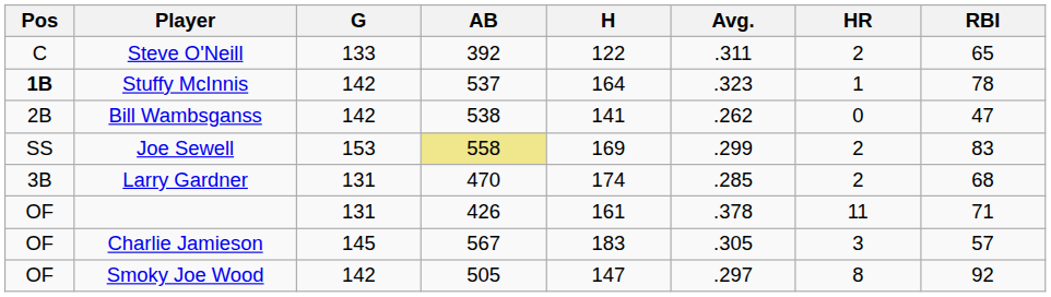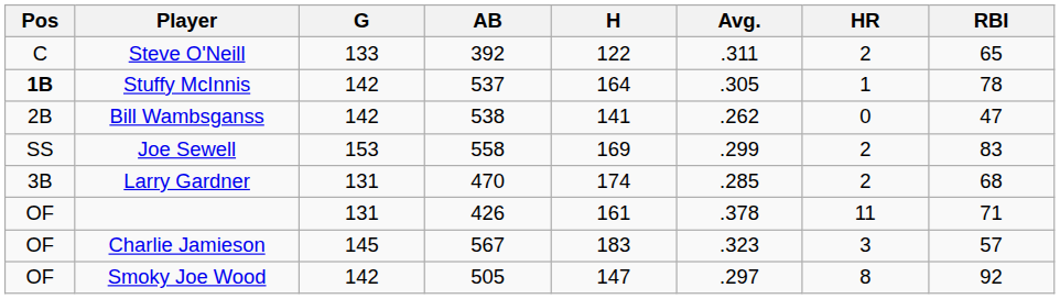 <table class="wikitable sortable">
 <tr>
 <th bgcolor="#DDDDFF" width="5%">Pos</th>
 <th bgcolor="#DDDDFF" width="16%">Player</th>
 <th bgcolor="#DDDDFF" width="9%">G</th>
 <th bgcolor="#DDDDFF" width="9%">AB</th>
 <th bgcolor="#DDDDFF" width="9%">H</th>
 <th bgcolor="#DDDDFF" width="9%">Avg.</th>
 <th bgcolor="#DDDDFF" width="9%">HR</th>
 <th bgcolor="#DDDDFF" width="9%">RBI</th>
 </tr>
 <tr align="center">
 <td>C</td>
 <td><a href='#'>Steve O'Neill</a></td>
 <td>133</td>
 <td>392</td>
 <td>122</td>
 <td>.311</td>
 <td>2</td>
 <td>65</td>
 </tr>
 <tr align=center>
 <td><strong>1B</strong></td>
 <td><a href='#'>Stuffy McInnis</a></td>
 <td>142</td>
 <td>537</td>
 <td>164</td>
-<td>.323</td>
+<td>.305</td>
 <td>1</td>
 <td>78</td>
 </tr>
 <tr align=center>
 <td>2B</td>
 <td><a href='#'>Bill Wambsganss</a></td>
 <td>142</td>
 <td>538</td>
 <td>141</td>
 <td>.262</td>
 <td>0</td>
 <td>47</td>
 </tr>
 <tr align=center>
 <td>SS</td>
 <td><a href='#'>Joe Sewell</a></td>
 <td>153</td>
-<td style="background: khaki;">558</td>
+<td>558</td>
 <td>169</td>
 <td>.299</td>
 <td>2</td>
 <td>83</td>
 </tr>
 <tr align=center>
 <td>3B</td>
 <td><a href='#'>Larry Gardner</a></td>
 <td>131</td>
 <td>470</td>
 <td>174</td>
 <td>.285</td>
 <td>2</td>
 <td>68</td>
 </tr>
 <tr align=center>
 <td>OF</td>
 <td></td>
 <td>131</td>
 <td>426</td>
 <td>161</td>
 <td>.378</td>
 <td>11</td>
 <td>71</td>
 </tr>
 <tr align="center">
 <td>OF</td>
 <td><a href='#'>Charlie Jamieson</a></td>
 <td>145</td>
 <td>567</td>
 <td>183</td>
-<td>.305</td>
+<td>.323</td>
 <td>3</td>
 <td>57</td>
 </tr>
 <tr align=center>
 <td>OF</td>
 <td><a href='#'>Smoky Joe Wood</a></td>
 <td>142</td>
 <td>505</td>
 <td>147</td>
 <td>.297</td>
 <td>8</td>
 <td>92</td>
 </tr>
 </table>
